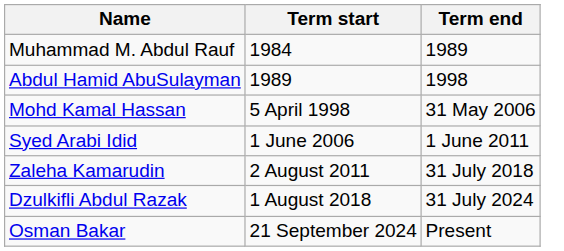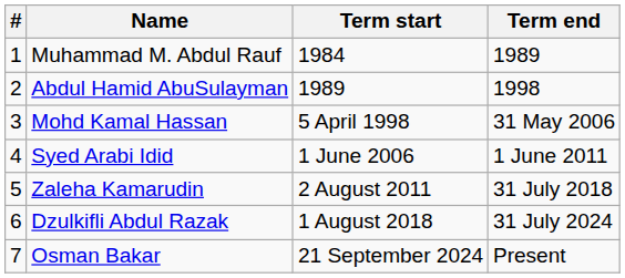 <table class="wikitable sortable">
 <tr>
+<th>#</th>
 <th>Name</th>
 <th>Term start</th>
 <th>Term end</th>
 </tr>
 <tr>
+<td>1</td>
 <td>Muhammad M. Abdul Rauf</td>
 <td>1984</td>
 <td>1989</td>
 </tr>
 <tr>
+<td>2</td>
 <td><a href='#'>Abdul Hamid AbuSulayman</a></td>
 <td>1989</td>
 <td>1998</td>
 </tr>
 <tr>
+<td>3</td>
 <td><a href='#'>Mohd Kamal Hassan</a></td>
 <td>5 April 1998</td>
 <td>31 May 2006</td>
 </tr>
 <tr>
+<td>4</td>
 <td><a href='#'>Syed Arabi Idid</a></td>
 <td>1 June 2006</td>
 <td>1 June 2011</td>
 </tr>
 <tr>
+<td>5</td>
 <td><a href='#'>Zaleha Kamarudin</a></td>
 <td>2 August 2011</td>
 <td>31 July 2018</td>
 </tr>
 <tr>
+<td>6</td>
 <td><a href='#'>Dzulkifli Abdul Razak</a></td>
 <td>1 August 2018</td>
 <td>31 July 2024</td>
 </tr>
 <tr>
+<td>7</td>
 <td><a href='#'>Osman Bakar</a></td>
 <td>21 September 2024</td>
 <td data-sort-value="9999">Present</td>
 </tr>
 </table>
